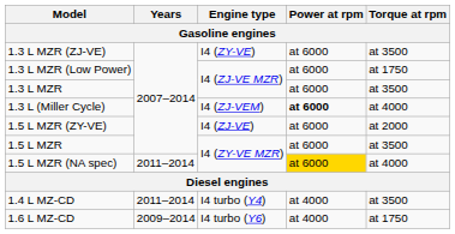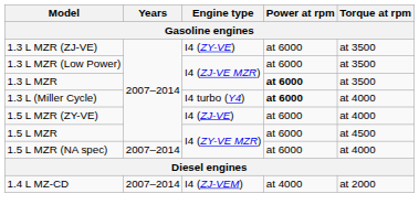 <table class="wikitable">
 <tr>
 <th>Model</th>
 <th>Years</th>
 <th>Engine type</th>
 <th>Power at rpm</th>
 <th>Torque at rpm</th>
 </tr>
 <tr>
 <th colspan="5">Gasoline engines</th>
 </tr>
 <tr>
 <td>1.3 L MZR (ZJ-VE)</td>
 <td rowspan="6">2007–2014</td>
 <td> I4 (<a href='#'><em>ZY-VE</em></a>)</td>
 <td> at 6000</td>
 <td> at 3500</td>
 </tr>
 <tr>
 <td>1.3 L MZR (Low Power)</td>
 <td rowspan="2"> I4 (<a href='#'><em>ZJ-VE MZR</em></a>)</td>
 <td> at 6000</td>
-<td> at 1750</td>
+<td> at 3500</td>
 </tr>
 <tr>
 <td>1.3 L MZR</td>
-<td> at 6000</td>
+<td><strong> at 6000</strong></td>
 <td> at 3500</td>
 </tr>
 <tr>
 <td>1.3 L (Miller Cycle)</td>
-<td> I4 (<a href='#'><em>ZJ-VEM</em></a>)</td>
+<td> I4 turbo (<a href='#'><em>Y4</em></a>)</td>
 <td><strong> at 6000</strong></td>
 <td> at 4000</td>
 </tr>
 <tr>
 <td>1.5 L MZR (ZY-VE)</td>
 <td> I4 (<a href='#'><em>ZJ-VE</em></a>)</td>
 <td> at 6000</td>
-<td> at 2000</td>
+<td> at 4000</td>
 </tr>
 <tr>
 <td>1.5 L MZR</td>
 <td rowspan="2"> I4 (<a href='#'><em>ZY-VE MZR</em></a>)</td>
 <td> at 6000</td>
-<td> at 3500</td>
+<td> at 4500</td>
 </tr>
 <tr>
 <td>1.5 L MZR (NA spec)</td>
-<td>2011–2014</td>
-<td style="background: gold;"> at 6000</td>
+<td>2007–2014</td>
+<td> at 6000</td>
 <td> at 4000</td>
 </tr>
 <tr>
 <th colspan="5">Diesel engines</th>
 </tr>
 <tr>
 <td>1.4 L MZ-CD</td>
-<td>2011–2014</td>
-<td> I4 turbo (<a href='#'><em>Y4</em></a>)</td>
+<td>2007–2014</td>
+<td> I4 (<a href='#'><em>ZJ-VEM</em></a>)</td>
 <td> at 4000</td>
-<td> at 3500</td>
-</tr>
-<tr>
-<td>1.6 L MZ-CD</td>
-<td>2009–2014</td>
-<td> I4 turbo (<a href='#'><em>Y6</em></a>)</td>
-<td> at 4000</td>
-<td> at 1750</td>
+<td> at 2000</td>
 </tr>
 </table>
